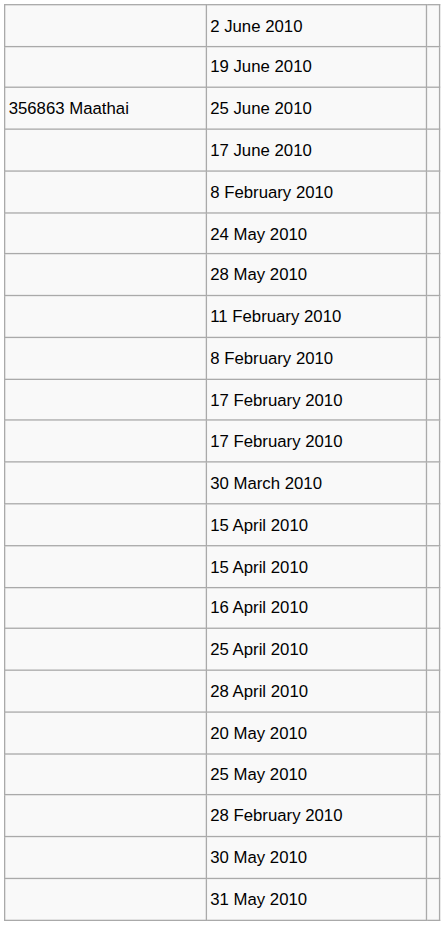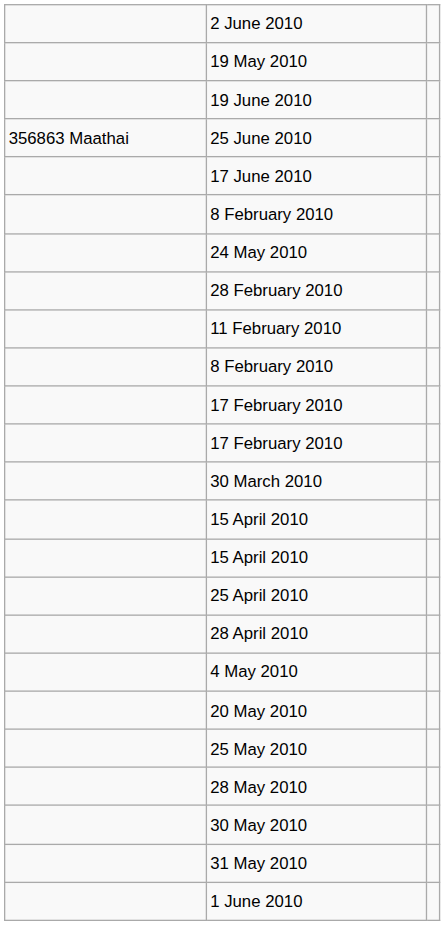 <table class="wikitable" style="font-size: 80%; float: left; width: 26em; margin-right: 1em; height: 700px">
 <tr>
 <td></td>
 <td>2 June 2010</td>
+<td></td>
+</tr>
+<tr>
+<td></td>
+<td>19 May 2010</td>
 <td></td>
 </tr>
 <tr>
 <td></td>
 <td>19 June 2010</td>
 <td></td>
 </tr>
 <tr>
 <td>356863 Maathai</td>
 <td>25 June 2010</td>
 <td></td>
 </tr>
 <tr>
 <td></td>
 <td>17 June 2010</td>
 <td></td>
 </tr>
 <tr>
 <td></td>
 <td>8 February 2010</td>
 <td></td>
 </tr>
 <tr>
 <td></td>
 <td>24 May 2010</td>
 <td></td>
 </tr>
 <tr>
 <td></td>
-<td>28 May 2010</td>
+<td>28 February 2010</td>
 <td></td>
 </tr>
 <tr>
 <td></td>
 <td>11 February 2010</td>
 <td></td>
 </tr>
 <tr>
 <td></td>
 <td>8 February 2010</td>
 <td></td>
 </tr>
 <tr>
 <td></td>
 <td>17 February 2010</td>
 <td></td>
 </tr>
 <tr>
 <td></td>
 <td>17 February 2010</td>
 <td></td>
 </tr>
 <tr>
 <td></td>
 <td>30 March 2010</td>
 <td></td>
 </tr>
 <tr>
 <td></td>
 <td>15 April 2010</td>
 <td></td>
 </tr>
 <tr>
 <td></td>
 <td>15 April 2010</td>
 <td></td>
 </tr>
 <tr>
 <td></td>
-<td>16 April 2010</td>
-<td></td>
-</tr>
-<tr>
-<td></td>
 <td>25 April 2010</td>
 <td></td>
 </tr>
 <tr>
 <td></td>
 <td>28 April 2010</td>
+<td></td>
+</tr>
+<tr>
+<td></td>
+<td>4 May 2010</td>
 <td></td>
 </tr>
 <tr>
 <td></td>
 <td>20 May 2010</td>
 <td></td>
 </tr>
 <tr>
 <td></td>
 <td>25 May 2010</td>
 <td></td>
 </tr>
 <tr>
 <td></td>
-<td>28 February 2010</td>
+<td>28 May 2010</td>
 <td></td>
 </tr>
 <tr>
 <td></td>
 <td>30 May 2010</td>
 <td></td>
 </tr>
 <tr>
 <td></td>
 <td>31 May 2010</td>
 <td></td>
 </tr>
+<tr>
+<td></td>
+<td>1 June 2010</td>
+<td></td>
+</tr>
 </table>
